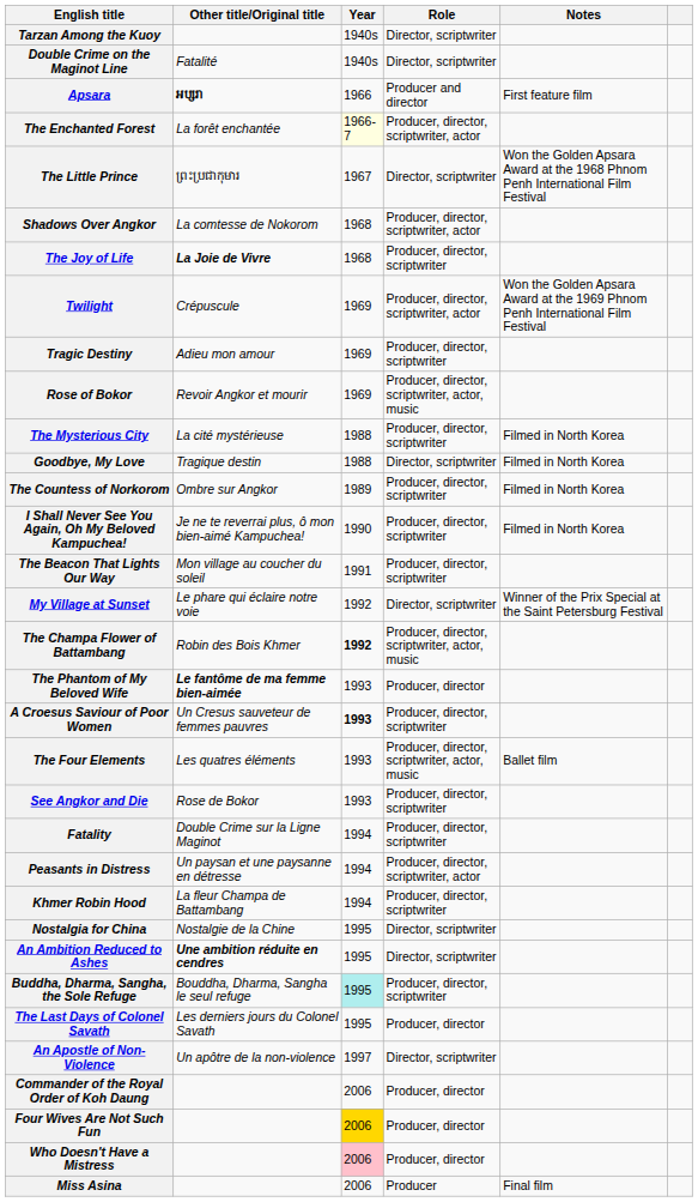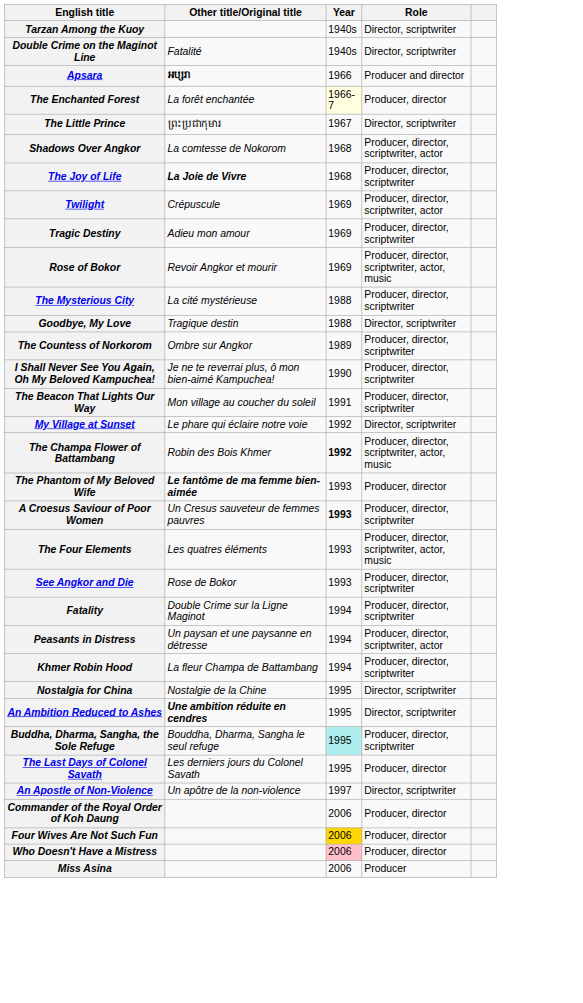 <table class="wikitable plainrowheaders sortable" style="margin-right: 0;">
 <tr>
 <th scope="col" style="width: 15em;">English title</th>
 <th scope="col" style="width: 15em;">Other title/Original title</th>
 <th scope="col" style="width: 3em;">Year</th>
 <th scope="col" style="width: 10em;" class="unsortable">Role</th>
-<th scope="col" style="width: 15em;">Notes</th>
 <th scope="col" style="width: 2em;" class="unsortable"></th>
 </tr>
 <tr>
 <th scope="row"><em>Tarzan Among the Kuoy</em></th>
 <td></td>
 <td>1940s</td>
 <td>Director, scriptwriter</td>
-<td></td>
 <td align="center"></td>
 </tr>
 <tr>
 <th scope="row"><em>Double Crime on the Maginot Line</em></th>
 <td><em>Fatalité</em></td>
 <td>1940s</td>
 <td>Director, scriptwriter</td>
-<td></td>
 <td align="center"></td>
 </tr>
 <tr>
 <th scope="row"><em><a href='#'>Apsara</a></em></th>
 <td><strong>អប្សរា</strong></td>
 <td>1966</td>
 <td>Producer and director</td>
-<td>First feature film</td>
 <td align="center"></td>
 </tr>
 <tr>
 <th scope="row"><em>The Enchanted Forest</em></th>
 <td><em>La forêt enchantée</em></td>
 <td style="background: lightyellow;">1966-7</td>
-<td>Producer, director, scriptwriter, actor</td>
-<td></td>
+<td>Producer, director</td>
 <td align="center"></td>
 </tr>
 <tr>
 <th scope="row"><em>The Little Prince</em></th>
 <td>ព្រះប្រជាកុមារ</td>
 <td>1967</td>
 <td>Director, scriptwriter</td>
-<td>Won the Golden Apsara Award at the 1968 Phnom Penh International Film Festival</td>
 <td align="center"></td>
 </tr>
 <tr>
 <th scope="row"><em>Shadows Over Angkor</em></th>
 <td><em>La comtesse de Nokorom</em></td>
 <td>1968</td>
 <td>Producer, director, scriptwriter, actor</td>
-<td></td>
 <td align="center"></td>
 </tr>
 <tr>
 <th scope="row"><em><a href='#'>The Joy of Life</a></em></th>
 <td><strong><em>La Joie de Vivre</em></strong></td>
 <td>1968</td>
 <td>Producer, director, scriptwriter</td>
-<td></td>
 <td align="center"></td>
 </tr>
 <tr>
 <th scope="row"><em><a href='#'>Twilight</a></em></th>
 <td><em>Crépuscule</em></td>
 <td>1969</td>
 <td>Producer, director, scriptwriter, actor</td>
-<td>Won the Golden Apsara Award at the 1969 Phnom Penh International Film Festival</td>
 <td align="center"></td>
 </tr>
 <tr>
 <th scope="row"><em>Tragic Destiny</em></th>
 <td><em>Adieu mon amour</em></td>
 <td>1969</td>
 <td>Producer, director, scriptwriter</td>
-<td></td>
 <td align="center"></td>
 </tr>
 <tr>
 <th scope="row"><em>Rose of Bokor</em></th>
 <td><em>Revoir Angkor et mourir</em></td>
 <td>1969</td>
 <td>Producer, director, scriptwriter, actor, music</td>
 <td></td>
-<td></td>
 </tr>
 <tr>
 <th scope="row"><em><a href='#'>The Mysterious City</a></em></th>
 <td><em>La cité mystérieuse</em></td>
 <td>1988</td>
 <td>Producer, director, scriptwriter</td>
-<td>Filmed in North Korea</td>
 <td align="center"></td>
 </tr>
 <tr>
 <th scope="row"><em>Goodbye, My Love</em></th>
 <td><em>Tragique destin</em></td>
 <td>1988</td>
 <td>Director, scriptwriter</td>
-<td>Filmed in North Korea</td>
 <td align="center"></td>
 </tr>
 <tr>
 <th scope="row"><em>The Countess of Norkorom</em></th>
 <td><em>Ombre sur Angkor</em></td>
 <td>1989</td>
 <td>Producer, director, scriptwriter</td>
-<td>Filmed in North Korea</td>
 <td align="center"></td>
 </tr>
 <tr>
 <th scope="row"><em>I Shall Never See You Again, Oh My Beloved Kampuchea!</em></th>
 <td><em>Je ne te reverrai plus, ô mon bien-aimé Kampuchea!</em></td>
 <td>1990</td>
 <td>Producer, director, scriptwriter</td>
-<td>Filmed in North Korea</td>
 <td align="center"></td>
 </tr>
 <tr>
 <th scope="row"><em>The Beacon That Lights Our Way</em></th>
 <td><em>Mon village au coucher du soleil</em></td>
 <td>1991</td>
 <td>Producer, director, scriptwriter</td>
-<td></td>
 <td align="center"></td>
 </tr>
 <tr>
 <th scope="row"><em><a href='#'>My Village at Sunset</a></em></th>
 <td><em>Le phare qui éclaire notre voie</em></td>
 <td>1992</td>
 <td>Director, scriptwriter</td>
-<td>Winner of the Prix Special at the Saint Petersburg Festival</td>
 <td align="center"></td>
 </tr>
 <tr>
 <th scope="row"><em>The Champa Flower of Battambang</em></th>
 <td><em>Robin des Bois Khmer</em></td>
 <td><strong>1992</strong></td>
 <td>Producer, director, scriptwriter, actor, music</td>
-<td></td>
 <td align="center"></td>
 </tr>
 <tr>
 <th scope="row"><em>The Phantom of My Beloved Wife</em></th>
 <td><strong><em>Le fantôme de ma femme bien-aimée</em></strong></td>
 <td>1993</td>
 <td>Producer, director</td>
-<td></td>
 <td align="center"></td>
 </tr>
 <tr>
 <th scope="row"><em>A Croesus Saviour of Poor Women</em></th>
 <td><em>Un Cresus sauveteur de femmes pauvres</em></td>
 <td><strong>1993</strong></td>
 <td>Producer, director, scriptwriter</td>
-<td></td>
 <td align="center"></td>
 </tr>
 <tr>
 <th scope="row"><em>The Four Elements</em></th>
 <td><em>Les quatres éléments</em></td>
 <td>1993</td>
 <td>Producer, director, scriptwriter, actor, music</td>
-<td>Ballet film</td>
 <td align="center"></td>
 </tr>
 <tr>
 <th scope="row"><em><a href='#'>See Angkor and Die</a></em></th>
 <td><em>Rose de Bokor</em></td>
 <td>1993</td>
 <td>Producer, director, scriptwriter</td>
-<td></td>
 <td align="center"></td>
 </tr>
 <tr>
 <th scope="row"><em>Fatality</em></th>
 <td><em>Double Crime sur la Ligne Maginot</em></td>
 <td>1994</td>
 <td>Producer, director, scriptwriter</td>
-<td></td>
 <td align="center"></td>
 </tr>
 <tr>
 <th scope="row"><em>Peasants in Distress</em></th>
 <td><em>Un paysan et une paysanne en détresse</em></td>
 <td>1994</td>
 <td>Producer, director, scriptwriter, actor</td>
-<td></td>
 <td align="center"></td>
 </tr>
 <tr>
 <th scope="row"><em>Khmer Robin Hood</em></th>
 <td><em>La fleur Champa de Battambang</em></td>
 <td>1994</td>
 <td>Producer, director, scriptwriter</td>
-<td></td>
 <td align="center"></td>
 </tr>
 <tr>
 <th scope="row"><em>Nostalgia for China</em></th>
 <td><em>Nostalgie de la Chine</em></td>
 <td>1995</td>
 <td>Director, scriptwriter</td>
-<td></td>
 <td align="center"></td>
 </tr>
 <tr>
 <th scope="row"><em><a href='#'>An Ambition Reduced to Ashes</a></em></th>
 <td><strong><em>Une ambition réduite en cendres</em></strong></td>
 <td>1995</td>
 <td>Director, scriptwriter</td>
-<td></td>
 <td align="center"></td>
 </tr>
 <tr>
 <th scope="row"><em>Buddha, Dharma, Sangha, the Sole Refuge</em></th>
 <td><em>Bouddha, Dharma, Sangha le seul refuge</em></td>
 <td style="background: paleturquoise;">1995</td>
 <td>Producer, director, scriptwriter</td>
-<td></td>
 <td align="center"></td>
 </tr>
 <tr>
 <th scope="row"><em><a href='#'>The Last Days of Colonel Savath</a></em></th>
 <td><em>Les derniers jours du Colonel Savath</em></td>
 <td>1995</td>
 <td>Producer, director</td>
-<td></td>
 <td align="center"></td>
 </tr>
 <tr>
 <th scope="row"><em><a href='#'>An Apostle of Non-Violence</a></em></th>
 <td><em>Un apôtre de la non-violence</em></td>
 <td>1997</td>
 <td>Director, scriptwriter</td>
-<td></td>
 <td align="center"></td>
 </tr>
 <tr>
 <th scope="row"><em>Commander of the Royal Order of Koh Daung</em></th>
 <td></td>
 <td>2006</td>
 <td>Producer, director</td>
-<td></td>
 <td align="center"></td>
 </tr>
 <tr>
 <th scope="row"><em>Four Wives Are Not Such Fun</em></th>
 <td></td>
 <td style="background: gold;">2006</td>
 <td>Producer, director</td>
-<td></td>
 <td align="center"></td>
 </tr>
 <tr>
 <th scope="row"><em>Who Doesn't Have a Mistress</em></th>
 <td></td>
 <td style="background: pink;">2006</td>
 <td>Producer, director</td>
-<td></td>
 <td align="center"></td>
 </tr>
 <tr>
 <th scope="row"><em>Miss Asina</em></th>
 <td></td>
 <td>2006</td>
 <td>Producer</td>
-<td>Final film</td>
 <td align="center"></td>
 </tr>
 </table>
